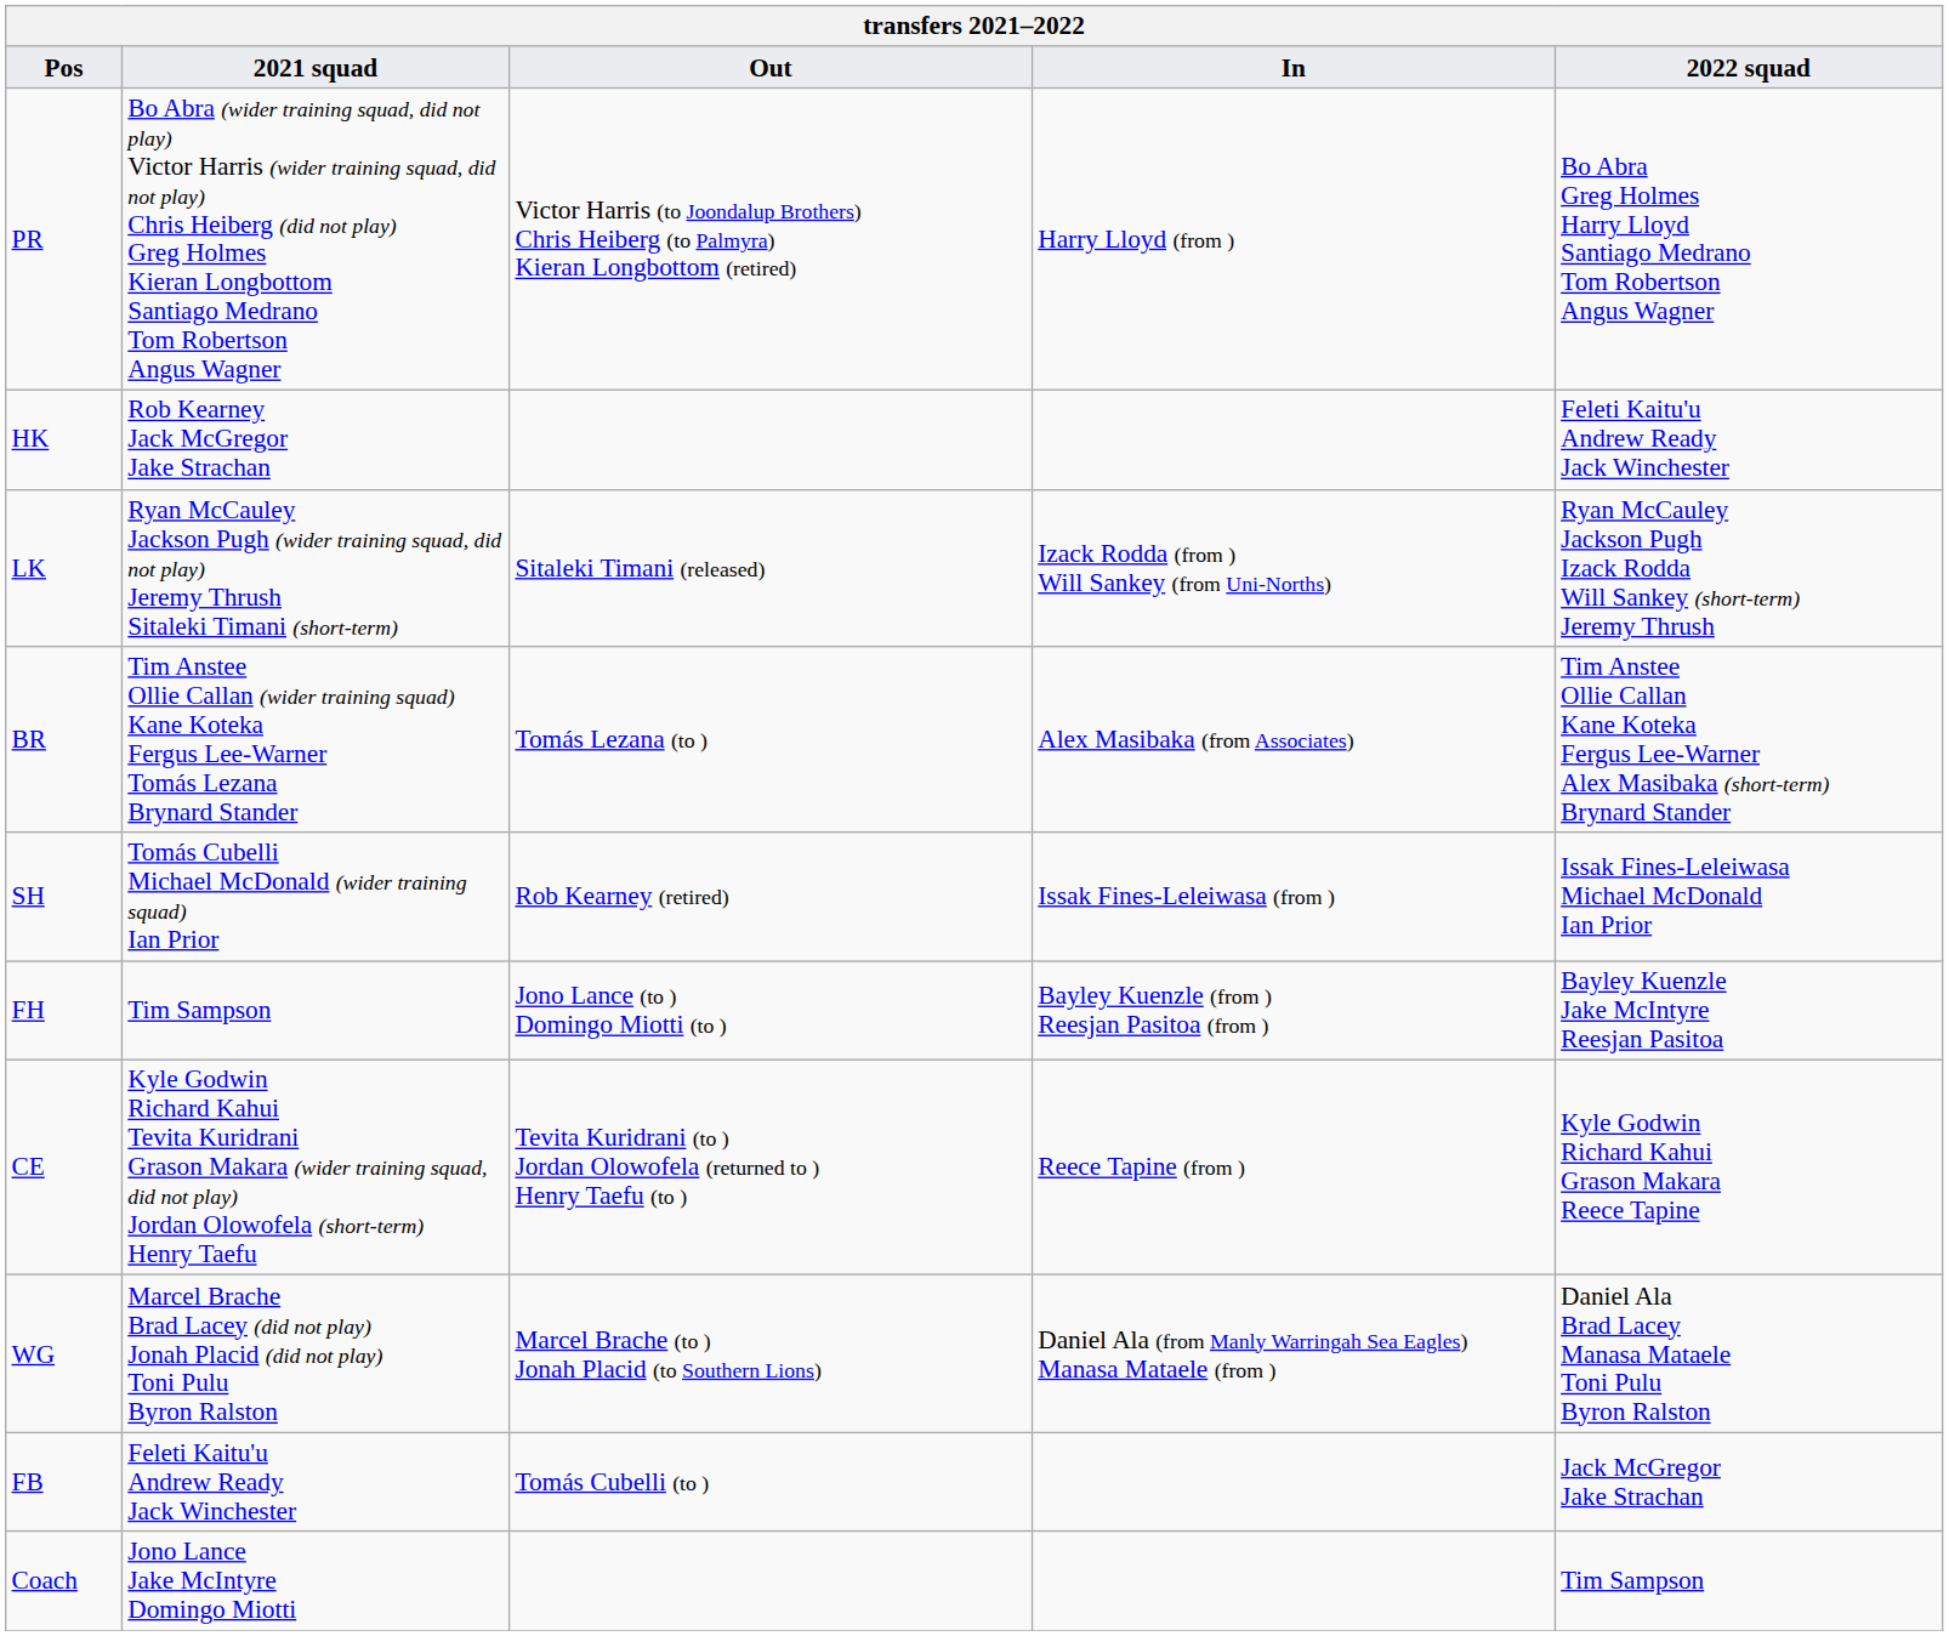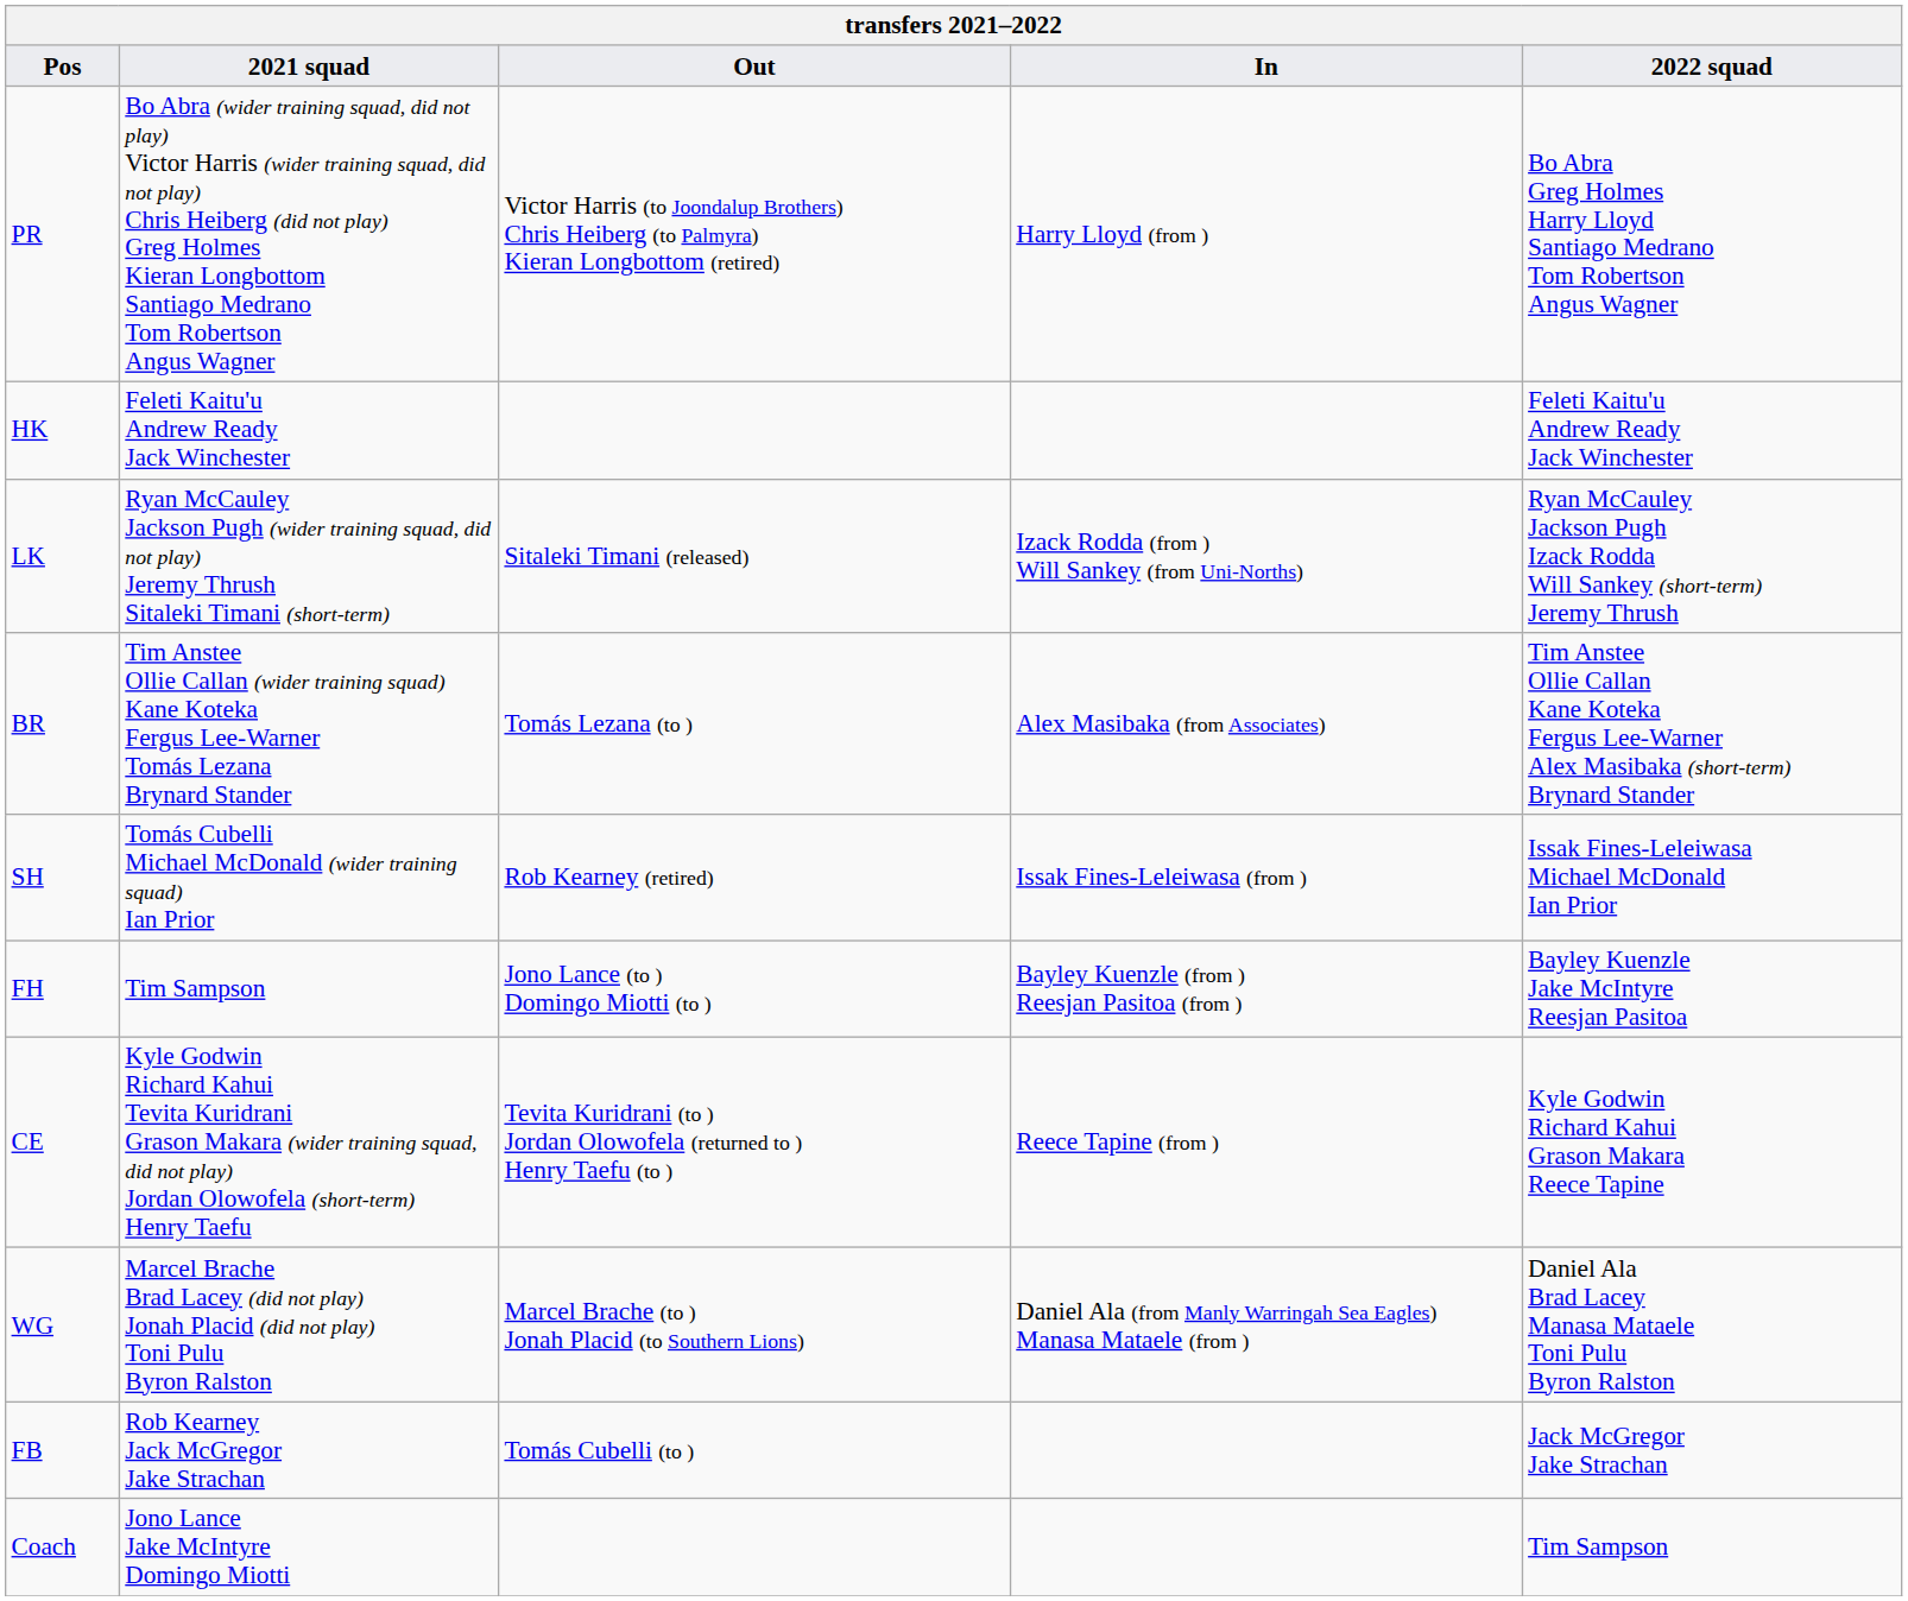 <table class="wikitable" style="text-align: left; width:95%">
 <tr>
 <th colspan="100%"> transfers 2021–2022</th>
 </tr>
 <tr>
 <th style="background:#ebecf0; width:6%;">Pos</th>
 <th style="background:#ebecf0; width:20%;">2021 squad</th>
 <th style="background:#ebecf0; width:27%;">Out</th>
 <th style="background:#ebecf0; width:27%;">In</th>
 <th style="background:#ebecf0; width:20%;">2022 squad</th>
 </tr>
 <tr>
 <td><a href='#'>PR</a></td>
 <td> <a href='#'>Bo Abra</a> <small><em>(wider training squad, did not play)</em></small> <br> Victor Harris <small><em>(wider training squad, did not play)</em></small> <br> <a href='#'>Chris Heiberg</a> <small><em>(did not play)</em></small> <br> <a href='#'>Greg Holmes</a> <br> <a href='#'>Kieran Longbottom</a> <br> <a href='#'>Santiago Medrano</a> <br> <a href='#'>Tom Robertson</a> <br> <a href='#'>Angus Wagner</a></td>
 <td>  Victor Harris <small>(to <a href='#'>Joondalup Brothers</a>)</small> <br>  <a href='#'>Chris Heiberg</a> <small>(to <a href='#'>Palmyra</a>)</small> <br>  <a href='#'>Kieran Longbottom</a> <small>(retired)</small></td>
 <td>  <a href='#'>Harry Lloyd</a> <small>(from )</small></td>
 <td> <a href='#'>Bo Abra</a> <br> <a href='#'>Greg Holmes</a> <br> <a href='#'>Harry Lloyd</a> <br> <a href='#'>Santiago Medrano</a> <br> <a href='#'>Tom Robertson</a> <br> <a href='#'>Angus Wagner</a></td>
 </tr>
 <tr>
 <td><a href='#'>HK</a></td>
-<td> <a href='#'>Rob Kearney</a> <br> <a href='#'>Jack McGregor</a> <br> <a href='#'>Jake Strachan</a></td>
+<td> <a href='#'>Feleti Kaitu'u</a> <br> <a href='#'>Andrew Ready</a> <br> <a href='#'>Jack Winchester</a></td>
 <td></td>
 <td></td>
 <td> <a href='#'>Feleti Kaitu'u</a> <br> <a href='#'>Andrew Ready</a> <br> <a href='#'>Jack Winchester</a></td>
 </tr>
 <tr>
 <td><a href='#'>LK</a></td>
 <td> <a href='#'>Ryan McCauley</a> <br> <a href='#'>Jackson Pugh</a> <small><em>(wider training squad, did not play)</em></small> <br> <a href='#'>Jeremy Thrush</a> <br> <a href='#'>Sitaleki Timani</a> <small><em>(short-term)</em></small></td>
 <td>  <a href='#'>Sitaleki Timani</a> <small>(released)</small></td>
 <td>  <a href='#'>Izack Rodda</a> <small>(from )</small> <br>  <a href='#'>Will Sankey</a> <small>(from <a href='#'>Uni-Norths</a>)</small></td>
 <td> <a href='#'>Ryan McCauley</a> <br> <a href='#'>Jackson Pugh</a> <br> <a href='#'>Izack Rodda</a> <br> <a href='#'>Will Sankey</a> <small><em>(short-term)</em></small> <br> <a href='#'>Jeremy Thrush</a></td>
 </tr>
 <tr>
 <td><a href='#'>BR</a></td>
 <td> <a href='#'>Tim Anstee</a> <br> <a href='#'>Ollie Callan</a> <small><em>(wider training squad)</em></small> <br> <a href='#'>Kane Koteka</a> <br> <a href='#'>Fergus Lee-Warner</a> <br> <a href='#'>Tomás Lezana</a> <br> <a href='#'>Brynard Stander</a></td>
 <td>  <a href='#'>Tomás Lezana</a> <small>(to )</small></td>
 <td>  <a href='#'>Alex Masibaka</a> <small>(from <a href='#'>Associates</a>)</small></td>
 <td> <a href='#'>Tim Anstee</a> <br> <a href='#'>Ollie Callan</a> <br> <a href='#'>Kane Koteka</a> <br> <a href='#'>Fergus Lee-Warner</a> <br> <a href='#'>Alex Masibaka</a> <small><em>(short-term)</em></small> <br> <a href='#'>Brynard Stander</a></td>
 </tr>
 <tr>
 <td><a href='#'>SH</a></td>
 <td> <a href='#'>Tomás Cubelli</a> <br> <a href='#'>Michael McDonald</a> <small><em>(wider training squad)</em></small> <br> <a href='#'>Ian Prior</a></td>
 <td>  <a href='#'>Rob Kearney</a> <small>(retired)</small></td>
 <td>  <a href='#'>Issak Fines-Leleiwasa</a> <small>(from )</small></td>
 <td> <a href='#'>Issak Fines-Leleiwasa</a> <br> <a href='#'>Michael McDonald</a> <br> <a href='#'>Ian Prior</a></td>
 </tr>
 <tr>
 <td><a href='#'>FH</a></td>
 <td> <a href='#'>Tim Sampson</a></td>
 <td>  <a href='#'>Jono Lance</a> <small>(to )</small> <br>  <a href='#'>Domingo Miotti</a> <small>(to )</small></td>
 <td>  <a href='#'>Bayley Kuenzle</a> <small>(from )</small> <br>  <a href='#'>Reesjan Pasitoa</a> <small>(from )</small></td>
 <td> <a href='#'>Bayley Kuenzle</a> <br> <a href='#'>Jake McIntyre</a> <br> <a href='#'>Reesjan Pasitoa</a></td>
 </tr>
 <tr>
 <td><a href='#'>CE</a></td>
 <td> <a href='#'>Kyle Godwin</a> <br> <a href='#'>Richard Kahui</a> <br> <a href='#'>Tevita Kuridrani</a>  <br> <a href='#'>Grason Makara</a> <small><em>(wider training squad, did not play)</em></small> <br> <a href='#'>Jordan Olowofela</a> <small><em>(short-term)</em></small> <br> <a href='#'>Henry Taefu</a></td>
 <td>  <a href='#'>Tevita Kuridrani</a> <small>(to )</small> <br>  <a href='#'>Jordan Olowofela</a> <small>(returned to )</small> <br>  <a href='#'>Henry Taefu</a> <small>(to )</small></td>
 <td>  <a href='#'>Reece Tapine</a> <small>(from )</small></td>
 <td> <a href='#'>Kyle Godwin</a> <br> <a href='#'>Richard Kahui</a> <br> <a href='#'>Grason Makara</a> <br> <a href='#'>Reece Tapine</a></td>
 </tr>
 <tr>
 <td><a href='#'>WG</a></td>
 <td> <a href='#'>Marcel Brache</a> <br> <a href='#'>Brad Lacey</a> <small><em>(did not play)</em></small> <br> <a href='#'>Jonah Placid</a> <small><em>(did not play)</em></small> <br> <a href='#'>Toni Pulu</a> <br> <a href='#'>Byron Ralston</a></td>
 <td>  <a href='#'>Marcel Brache</a> <small>(to )</small> <br>  <a href='#'>Jonah Placid</a> <small>(to <a href='#'>Southern Lions</a>)</small></td>
 <td>  Daniel Ala <small>(from <a href='#'>Manly Warringah Sea Eagles</a>)</small> <br>  <a href='#'>Manasa Mataele</a> <small>(from )</small></td>
 <td> Daniel Ala <br> <a href='#'>Brad Lacey</a> <br> <a href='#'>Manasa Mataele</a> <br> <a href='#'>Toni Pulu</a> <br> <a href='#'>Byron Ralston</a></td>
 </tr>
 <tr>
 <td><a href='#'>FB</a></td>
-<td> <a href='#'>Feleti Kaitu'u</a> <br> <a href='#'>Andrew Ready</a> <br> <a href='#'>Jack Winchester</a></td>
+<td> <a href='#'>Rob Kearney</a> <br> <a href='#'>Jack McGregor</a> <br> <a href='#'>Jake Strachan</a></td>
 <td>  <a href='#'>Tomás Cubelli</a> <small>(to )</small></td>
 <td></td>
 <td> <a href='#'>Jack McGregor</a> <br> <a href='#'>Jake Strachan</a></td>
 </tr>
 <tr>
 <td><a href='#'>Coach</a></td>
 <td> <a href='#'>Jono Lance</a> <br> <a href='#'>Jake McIntyre</a> <br> <a href='#'>Domingo Miotti</a></td>
 <td></td>
 <td></td>
 <td> <a href='#'>Tim Sampson</a></td>
 </tr>
 </table>
